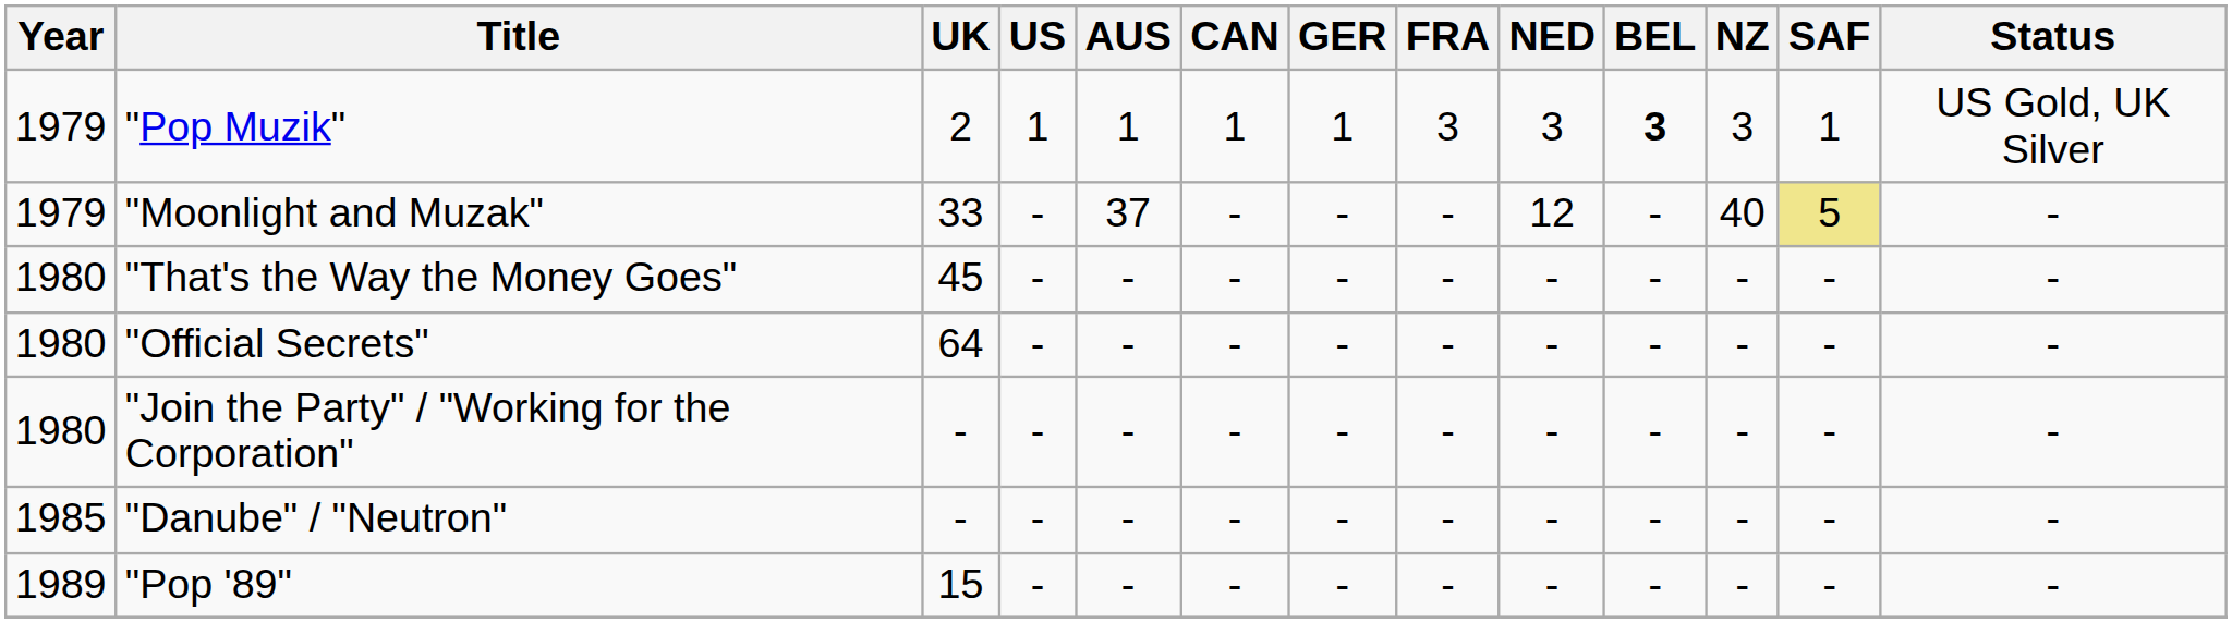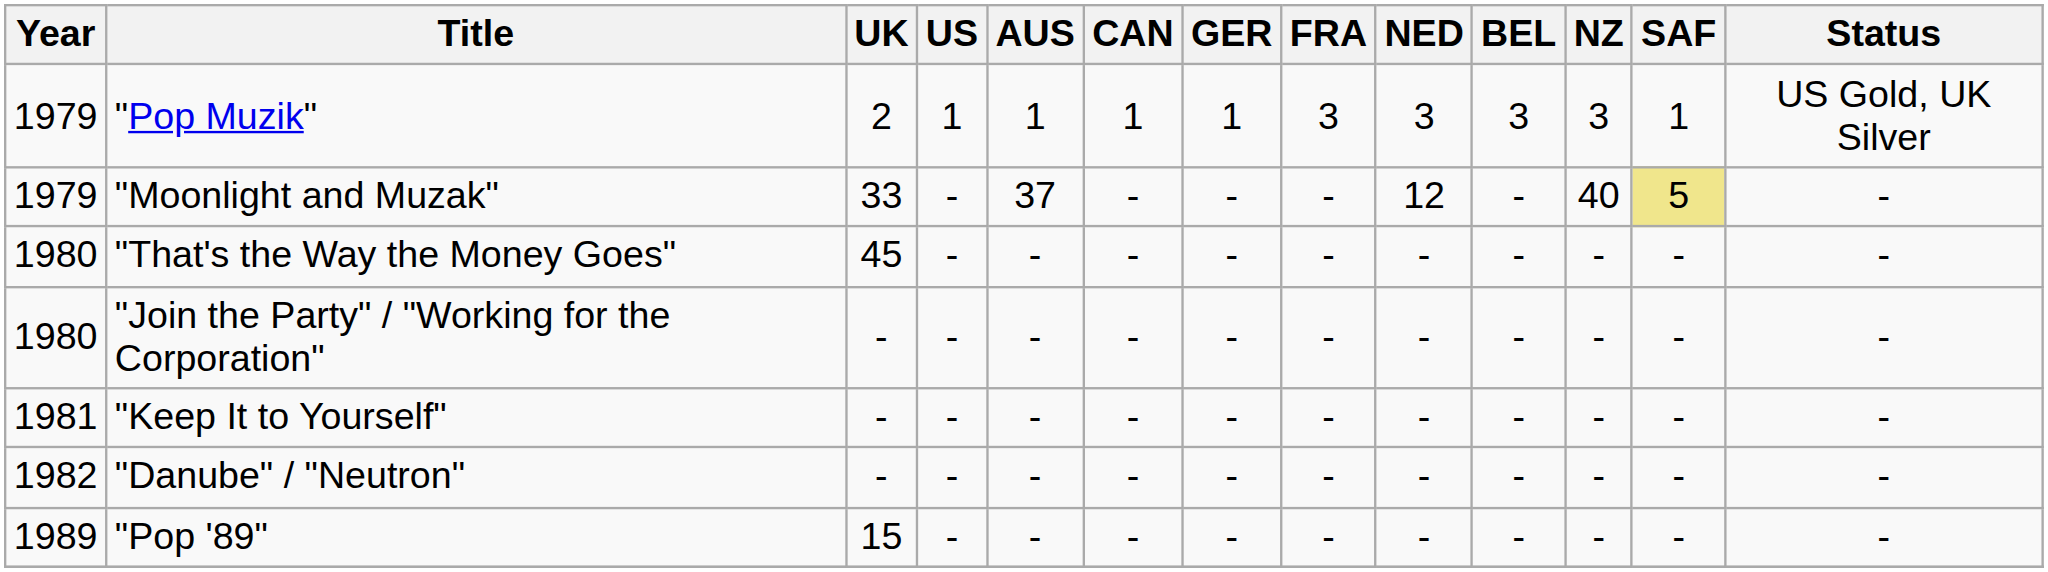 <table class="wikitable">
 <tr>
 <th style="text-align: center;">Year</th>
 <th>Title</th>
 <th style="text-align: center;">UK</th>
 <th style="text-align: center;">US</th>
 <th style="text-align: center;">AUS</th>
 <th style="text-align: center;">CAN</th>
 <th style="text-align: center;">GER</th>
 <th style="text-align: center;">FRA</th>
 <th style="text-align: center;">NED</th>
 <th style="text-align: center;">BEL</th>
 <th style="text-align: center;">NZ</th>
 <th style="text-align: center;">SAF</th>
 <th style="text-align: center;">Status</th>
 </tr>
 <tr>
 <td style="text-align: center;">1979</td>
 <td>"<a href='#'>Pop Muzik</a>"</td>
 <td style="text-align: center;">2</td>
 <td style="text-align: center;">1</td>
 <td style="text-align: center;">1</td>
 <td style="text-align: center;">1</td>
 <td style="text-align: center;">1</td>
 <td style="text-align: center;">3</td>
 <td style="text-align: center;">3</td>
-<td style="text-align: center;"><strong>3</strong></td>
+<td style="text-align: center;">3</td>
 <td style="text-align: center;">3</td>
 <td style="text-align: center;">1</td>
 <td style="text-align: center;">US Gold, UK Silver</td>
 </tr>
 <tr>
 <td style="text-align: center;">1979</td>
 <td>"Moonlight and Muzak"</td>
 <td style="text-align: center;">33</td>
 <td style="text-align: center;">-</td>
 <td style="text-align: center;">37</td>
 <td style="text-align: center;">-</td>
 <td style="text-align: center;">-</td>
 <td style="text-align: center;">-</td>
 <td style="text-align: center;">12</td>
 <td style="text-align: center;">-</td>
 <td style="text-align: center;">40</td>
 <td style="background: khaki; text-align: center;">5</td>
 <td style="text-align: center;">-</td>
 </tr>
 <tr>
 <td style="text-align: center;">1980</td>
 <td>"That's the Way the Money Goes"</td>
 <td style="text-align: center;">45</td>
 <td style="text-align: center;">-</td>
 <td style="text-align: center;">-</td>
 <td style="text-align: center;">-</td>
 <td style="text-align: center;">-</td>
 <td style="text-align: center;">-</td>
 <td style="text-align: center;">-</td>
 <td style="text-align: center;">-</td>
 <td style="text-align: center;">-</td>
 <td style="text-align: center;">-</td>
 <td style="text-align: center;">-</td>
 </tr>
 <tr>
 <td style="text-align: center;">1980</td>
-<td>"Official Secrets"</td>
-<td style="text-align: center;">64</td>
-<td style="text-align: center;">-</td>
-<td style="text-align: center;">-</td>
-<td style="text-align: center;">-</td>
-<td style="text-align: center;">-</td>
-<td style="text-align: center;">-</td>
-<td style="text-align: center;">-</td>
-<td style="text-align: center;">-</td>
-<td style="text-align: center;">-</td>
-<td style="text-align: center;">-</td>
-<td style="text-align: center;">-</td>
-</tr>
-<tr>
-<td style="text-align: center;">1980</td>
 <td>"Join the Party" / "Working for the Corporation"</td>
 <td style="text-align: center;">-</td>
 <td style="text-align: center;">-</td>
 <td style="text-align: center;">-</td>
 <td style="text-align: center;">-</td>
 <td style="text-align: center;">-</td>
 <td style="text-align: center;">-</td>
 <td style="text-align: center;">-</td>
 <td style="text-align: center;">-</td>
 <td style="text-align: center;">-</td>
 <td style="text-align: center;">-</td>
 <td style="text-align: center;">-</td>
 </tr>
 <tr>
-<td style="text-align: center;">1985</td>
+<td style="text-align: center;">1981</td>
+<td>"Keep It to Yourself"</td>
+<td style="text-align: center;">-</td>
+<td style="text-align: center;">-</td>
+<td style="text-align: center;">-</td>
+<td style="text-align: center;">-</td>
+<td style="text-align: center;">-</td>
+<td style="text-align: center;">-</td>
+<td style="text-align: center;">-</td>
+<td style="text-align: center;">-</td>
+<td style="text-align: center;">-</td>
+<td style="text-align: center;">-</td>
+<td style="text-align: center;">-</td>
+</tr>
+<tr>
+<td style="text-align: center;">1982</td>
 <td>"Danube" / "Neutron"</td>
 <td style="text-align: center;">-</td>
 <td style="text-align: center;">-</td>
 <td style="text-align: center;">-</td>
 <td style="text-align: center;">-</td>
 <td style="text-align: center;">-</td>
 <td style="text-align: center;">-</td>
 <td style="text-align: center;">-</td>
 <td style="text-align: center;">-</td>
 <td style="text-align: center;">-</td>
 <td style="text-align: center;">-</td>
 <td style="text-align: center;">-</td>
 </tr>
 <tr>
 <td style="text-align: center;">1989</td>
 <td>"Pop '89"</td>
 <td style="text-align: center;">15</td>
 <td style="text-align: center;">-</td>
 <td style="text-align: center;">-</td>
 <td style="text-align: center;">-</td>
 <td style="text-align: center;">-</td>
 <td style="text-align: center;">-</td>
 <td style="text-align: center;">-</td>
 <td style="text-align: center;">-</td>
 <td style="text-align: center;">-</td>
 <td style="text-align: center;">-</td>
 <td style="text-align: center;">-</td>
 </tr>
 <tr>
 </tr>
 </table>
